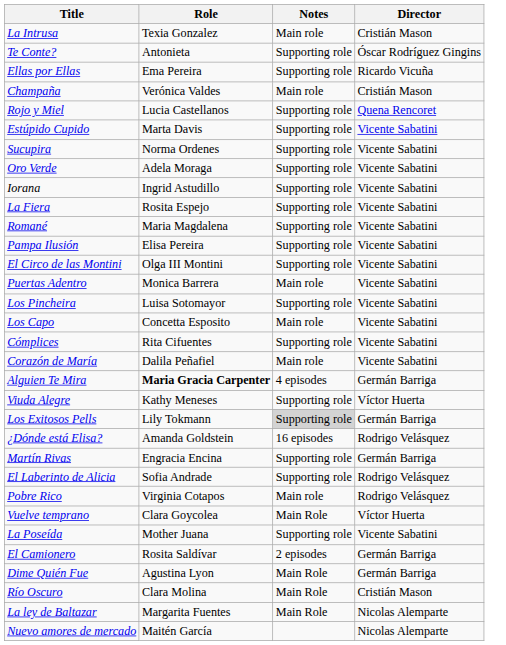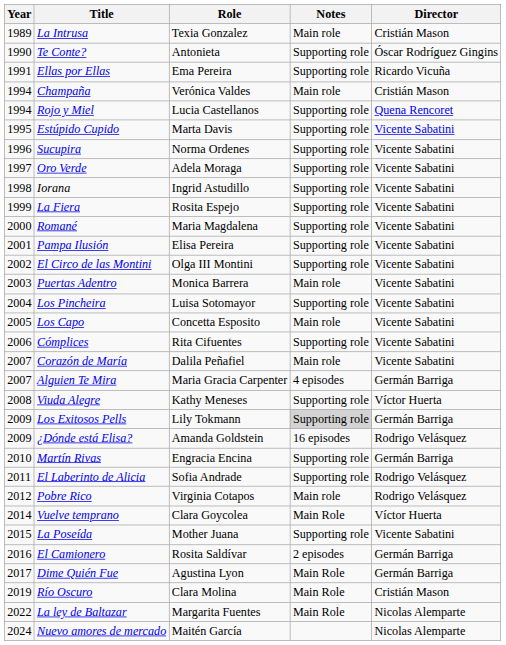 <table class="wikitable sortable">
 <tr>
+<th>Year</th>
 <th>Title</th>
 <th>Role</th>
 <th>Notes</th>
 <th>Director</th>
 </tr>
 <tr>
+<td>1989</td>
 <td><em><a href='#'>La Intrusa</a></em></td>
 <td>Texia Gonzalez</td>
 <td>Main role</td>
 <td>Cristián Mason</td>
 </tr>
 <tr>
+<td>1990</td>
 <td><em><a href='#'>Te Conte?</a></em></td>
 <td>Antonieta</td>
 <td>Supporting role</td>
 <td>Óscar Rodríguez Gingins</td>
 </tr>
 <tr>
+<td>1991</td>
 <td><em><a href='#'>Ellas por Ellas</a></em></td>
 <td>Ema Pereira</td>
 <td>Supporting role</td>
 <td>Ricardo Vicuña</td>
 </tr>
 <tr>
+<td>1994</td>
 <td><em><a href='#'>Champaña</a></em></td>
 <td>Verónica Valdes</td>
 <td>Main role</td>
 <td>Cristián Mason</td>
 </tr>
 <tr>
+<td>1994</td>
 <td><em><a href='#'>Rojo y Miel</a></em></td>
 <td>Lucia Castellanos</td>
 <td>Supporting role</td>
 <td><a href='#'>Quena Rencoret</a></td>
 </tr>
 <tr>
+<td>1995</td>
 <td><em><a href='#'>Estúpido Cupido</a></em></td>
 <td>Marta Davis</td>
 <td>Supporting role</td>
 <td><a href='#'>Vicente Sabatini</a></td>
 </tr>
 <tr>
+<td>1996</td>
 <td><em><a href='#'>Sucupira</a></em></td>
 <td>Norma Ordenes</td>
 <td>Supporting role</td>
 <td>Vicente Sabatini</td>
 </tr>
 <tr>
+<td>1997</td>
 <td><em><a href='#'>Oro Verde</a></em></td>
 <td>Adela Moraga</td>
 <td>Supporting role</td>
 <td>Vicente Sabatini</td>
 </tr>
 <tr>
+<td>1998</td>
 <td><em>Iorana</em></td>
 <td>Ingrid Astudillo</td>
 <td>Supporting role</td>
 <td>Vicente Sabatini</td>
 </tr>
 <tr>
+<td>1999</td>
 <td><em><a href='#'>La Fiera</a></em></td>
 <td>Rosita Espejo</td>
 <td>Supporting role</td>
 <td>Vicente Sabatini</td>
 </tr>
 <tr>
+<td>2000</td>
 <td><em><a href='#'>Romané</a></em></td>
 <td>Maria Magdalena</td>
 <td>Supporting role</td>
 <td>Vicente Sabatini</td>
 </tr>
 <tr>
+<td>2001</td>
 <td><em><a href='#'>Pampa Ilusión</a></em></td>
 <td>Elisa Pereira</td>
 <td>Supporting role</td>
 <td>Vicente Sabatini</td>
 </tr>
 <tr>
+<td>2002</td>
 <td><em><a href='#'>El Circo de las Montini</a></em></td>
 <td>Olga III Montini</td>
 <td>Supporting role</td>
 <td>Vicente Sabatini</td>
 </tr>
 <tr>
+<td>2003</td>
 <td><em><a href='#'>Puertas Adentro</a></em></td>
 <td>Monica Barrera</td>
 <td>Main role</td>
 <td>Vicente Sabatini</td>
 </tr>
 <tr>
+<td>2004</td>
 <td><em><a href='#'>Los Pincheira</a></em></td>
 <td>Luisa Sotomayor</td>
 <td>Supporting role</td>
 <td>Vicente Sabatini</td>
 </tr>
 <tr>
+<td>2005</td>
 <td><em><a href='#'>Los Capo</a></em></td>
 <td>Concetta Esposito</td>
 <td>Main role</td>
 <td>Vicente Sabatini</td>
 </tr>
 <tr>
+<td>2006</td>
 <td><em><a href='#'>Cómplices</a></em></td>
 <td>Rita Cifuentes</td>
 <td>Supporting role</td>
 <td>Vicente Sabatini</td>
 </tr>
 <tr>
+<td>2007</td>
 <td><em><a href='#'>Corazón de María</a></em></td>
 <td>Dalila Peñafiel</td>
 <td>Main role</td>
 <td>Vicente Sabatini</td>
 </tr>
 <tr>
+<td>2007</td>
 <td><em><a href='#'>Alguien Te Mira</a></em></td>
-<td><strong>Maria Gracia Carpenter</strong></td>
+<td>Maria Gracia Carpenter</td>
 <td>4 episodes</td>
 <td>Germán Barriga</td>
 </tr>
 <tr>
+<td>2008</td>
 <td><em><a href='#'>Viuda Alegre</a></em></td>
 <td>Kathy Meneses</td>
 <td>Supporting role</td>
 <td>Víctor Huerta</td>
 </tr>
 <tr>
+<td>2009</td>
 <td><em><a href='#'>Los Exitosos Pells</a></em></td>
 <td>Lily Tokmann</td>
 <td style="background: lightgrey;">Supporting role</td>
 <td>Germán Barriga</td>
 </tr>
 <tr>
+<td>2009</td>
 <td><em><a href='#'>¿Dónde está Elisa?</a></em></td>
 <td>Amanda Goldstein</td>
 <td>16 episodes</td>
 <td>Rodrigo Velásquez</td>
 </tr>
 <tr>
+<td>2010</td>
 <td><em><a href='#'>Martín Rivas</a></em></td>
 <td>Engracia Encina</td>
 <td>Supporting role</td>
 <td>Germán Barriga</td>
 </tr>
 <tr>
+<td>2011</td>
 <td><em><a href='#'>El Laberinto de Alicia</a></em></td>
 <td>Sofia Andrade</td>
 <td>Supporting role</td>
 <td>Rodrigo Velásquez</td>
 </tr>
 <tr>
+<td>2012</td>
 <td><em><a href='#'>Pobre Rico</a></em></td>
 <td>Virginia Cotapos</td>
 <td>Main role</td>
 <td>Rodrigo Velásquez</td>
 </tr>
 <tr>
+<td>2014</td>
 <td><em><a href='#'>Vuelve temprano</a></em></td>
 <td>Clara Goycolea</td>
 <td>Main Role</td>
 <td>Víctor Huerta</td>
 </tr>
 <tr>
+<td>2015</td>
 <td><em><a href='#'>La Poseída</a></em></td>
 <td>Mother Juana</td>
 <td>Supporting role</td>
 <td>Vicente Sabatini</td>
 </tr>
 <tr>
+<td>2016</td>
 <td><em><a href='#'>El Camionero</a></em></td>
 <td>Rosita Saldívar</td>
 <td>2 episodes</td>
 <td>Germán Barriga</td>
 </tr>
 <tr>
+<td>2017</td>
 <td><em><a href='#'>Dime Quién Fue</a></em></td>
 <td>Agustina Lyon</td>
 <td>Main Role</td>
 <td>Germán Barriga</td>
 </tr>
 <tr>
+<td>2019</td>
 <td><em><a href='#'>Río Oscuro</a></em></td>
 <td>Clara Molina</td>
 <td>Main Role</td>
 <td>Cristián Mason</td>
 </tr>
 <tr>
+<td>2022</td>
 <td><em><a href='#'>La ley de Baltazar</a></em></td>
 <td>Margarita Fuentes</td>
 <td>Main Role</td>
 <td>Nicolas Alemparte</td>
 </tr>
 <tr>
+<td>2024</td>
 <td><em><a href='#'>Nuevo amores de mercado</a></em></td>
 <td>Maitén García</td>
 <td></td>
 <td>Nicolas Alemparte</td>
 </tr>
 </table>
